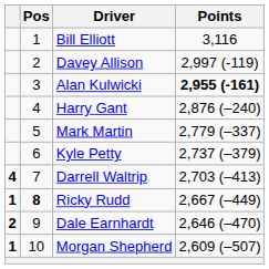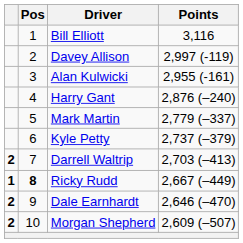 <table class="wikitable" style="font-size: 95%;">
 <tr>
 <th></th>
 <th>Pos</th>
 <th>Driver</th>
 <th>Points</th>
 </tr>
 <tr>
 <td align="left"></td>
 <td style="text-align:center;">1</td>
 <td><a href='#'>Bill Elliott</a></td>
 <td style="text-align:center;">3,116</td>
 </tr>
 <tr>
 <td align="left"></td>
 <td style="text-align:center;">2</td>
 <td><a href='#'>Davey Allison</a></td>
 <td style="text-align:center;">2,997 (-119)</td>
 </tr>
 <tr>
 <td align="left"></td>
 <td style="text-align:center;">3</td>
 <td><a href='#'>Alan Kulwicki</a></td>
-<td style="text-align:center;"><strong>2,955 (-161)</strong></td>
+<td style="text-align:center;">2,955 (-161)</td>
 </tr>
 <tr>
 <td align="left"></td>
 <td style="text-align:center;">4</td>
 <td><a href='#'>Harry Gant</a></td>
 <td style="text-align:center;">2,876 (–240)</td>
 </tr>
 <tr>
 <td align="left"></td>
 <td style="text-align:center;">5</td>
 <td><a href='#'>Mark Martin</a></td>
 <td style="text-align:center;">2,779 (–337)</td>
 </tr>
 <tr>
 <td align="left"></td>
 <td style="text-align:center;">6</td>
 <td><a href='#'>Kyle Petty</a></td>
 <td style="text-align:center;">2,737 (–379)</td>
 </tr>
 <tr>
-<td align="left"> <strong>4</strong></td>
+<td align="left"> <strong>2</strong></td>
 <td style="text-align:center;">7</td>
 <td><a href='#'>Darrell Waltrip</a></td>
 <td style="text-align:center;">2,703 (–413)</td>
 </tr>
 <tr>
 <td align="left"> <strong>1</strong></td>
 <td style="text-align:center;"><strong>8</strong></td>
 <td><a href='#'>Ricky Rudd</a></td>
 <td style="text-align:center;">2,667 (–449)</td>
 </tr>
 <tr>
 <td align="left"> <strong>2</strong></td>
 <td style="text-align:center;">9</td>
 <td><a href='#'>Dale Earnhardt</a></td>
 <td style="text-align:center;">2,646 (–470)</td>
 </tr>
 <tr>
-<td align="left"> <strong>1</strong></td>
+<td align="left"> <strong>2</strong></td>
 <td style="text-align:center;">10</td>
 <td><a href='#'>Morgan Shepherd</a></td>
 <td style="text-align:center;">2,609 (–507)</td>
 </tr>
 <tr class="sortbottom">
 <th colspan="9"></th>
 </tr>
 </table>
